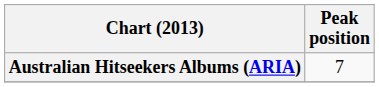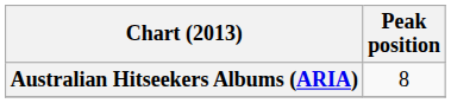 <table class="wikitable sortable plainrowheaders" style="text-align:center">
 <tr>
 <th scope="col">Chart (2013)</th>
 <th scope="col">Peak<br>position</th>
 </tr>
 <tr>
 <th scope="row">Australian Hitseekers Albums (<a href='#'>ARIA</a>)</th>
-<td>7</td>
+<td>8</td>
 </tr>
 <tr>
 </tr>
 <tr>
 </tr>
 <tr>
 </tr>
 <tr>
 </tr>
 <tr>
 </tr>
 <tr>
 </tr>
 </table>
